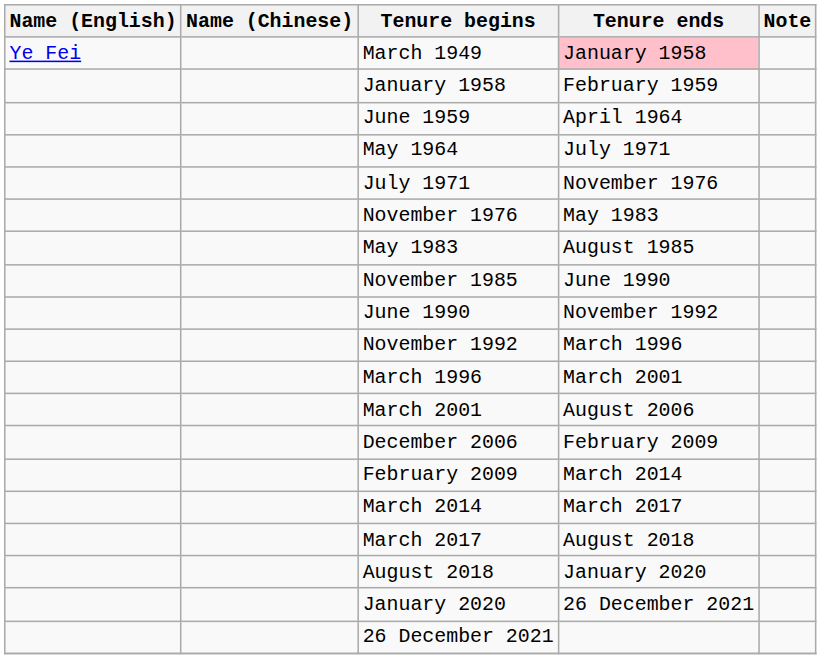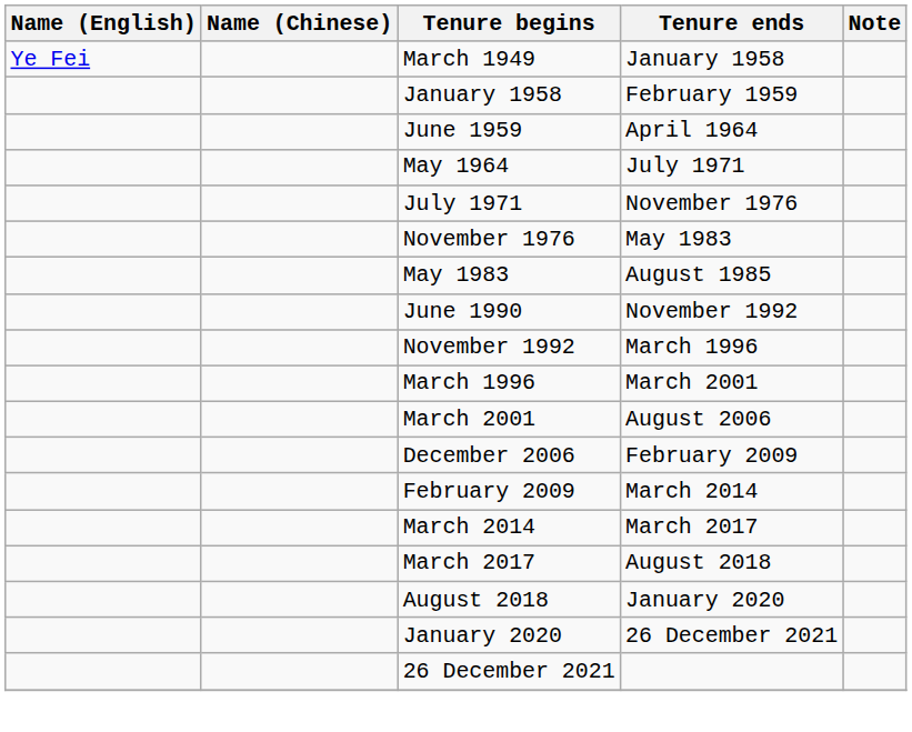 <table class="wikitable">
 <tr>
 <th>Name (English)</th>
 <th>Name (Chinese)</th>
 <th>Tenure begins</th>
 <th>Tenure ends</th>
 <th>Note</th>
 </tr>
 <tr>
 <td><a href='#'>Ye Fei</a></td>
 <td></td>
 <td>March 1949</td>
-<td style="background: pink;">January 1958</td>
+<td>January 1958</td>
 <td></td>
 </tr>
 <tr>
 <td></td>
 <td></td>
 <td>January 1958</td>
 <td>February 1959</td>
 <td></td>
 </tr>
 <tr>
 <td></td>
 <td></td>
 <td>June 1959</td>
 <td>April 1964</td>
 <td></td>
 </tr>
 <tr>
 <td></td>
 <td></td>
 <td>May 1964</td>
 <td>July 1971</td>
 <td></td>
 </tr>
 <tr>
 <td></td>
 <td></td>
 <td>July 1971</td>
 <td>November 1976</td>
 <td></td>
 </tr>
 <tr>
 <td></td>
 <td></td>
 <td>November 1976</td>
 <td>May 1983</td>
 <td></td>
 </tr>
 <tr>
 <td></td>
 <td></td>
 <td>May 1983</td>
 <td>August 1985</td>
-<td></td>
-</tr>
-<tr>
-<td></td>
-<td></td>
-<td>November 1985</td>
-<td>June 1990</td>
 <td></td>
 </tr>
 <tr>
 <td></td>
 <td></td>
 <td>June 1990</td>
 <td>November 1992</td>
 <td></td>
 </tr>
 <tr>
 <td></td>
 <td></td>
 <td>November 1992</td>
 <td>March 1996</td>
 <td></td>
 </tr>
 <tr>
 <td></td>
 <td></td>
 <td>March 1996</td>
 <td>March 2001</td>
 <td></td>
 </tr>
 <tr>
 <td></td>
 <td></td>
 <td>March 2001</td>
 <td>August 2006</td>
 <td></td>
 </tr>
 <tr>
 <td></td>
 <td></td>
 <td>December 2006</td>
 <td>February 2009</td>
 <td></td>
 </tr>
 <tr>
 <td></td>
 <td></td>
 <td>February 2009</td>
 <td>March 2014</td>
 <td></td>
 </tr>
 <tr>
 <td></td>
 <td></td>
 <td>March 2014</td>
 <td>March 2017</td>
 <td></td>
 </tr>
 <tr>
 <td></td>
 <td></td>
 <td>March 2017</td>
 <td>August 2018</td>
 <td></td>
 </tr>
 <tr>
 <td></td>
 <td></td>
 <td>August 2018</td>
 <td>January 2020</td>
 <td></td>
 </tr>
 <tr>
 <td></td>
 <td></td>
 <td>January 2020</td>
 <td>26 December 2021</td>
 <td></td>
 </tr>
 <tr>
 <td></td>
 <td></td>
 <td>26 December 2021</td>
 <td></td>
 <td></td>
 </tr>
 <tr>
 </tr>
 </table>
